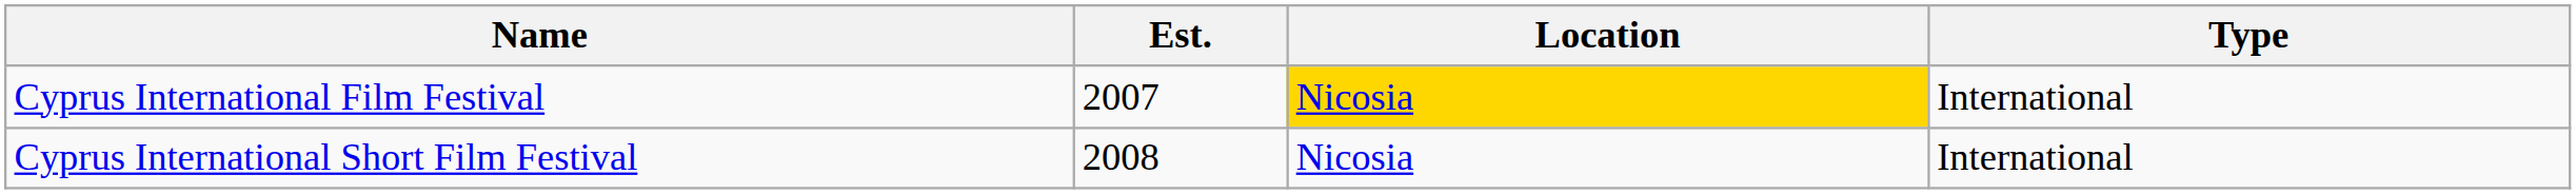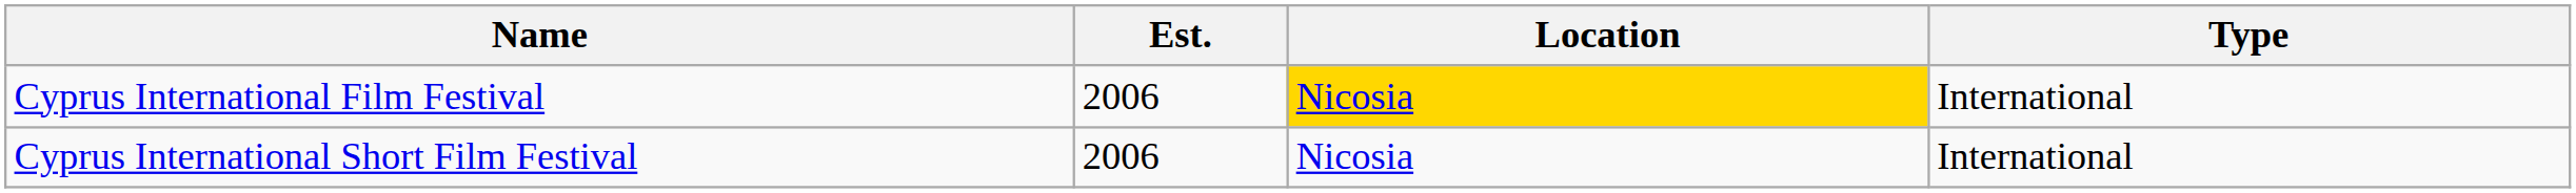 <table class="wikitable">
 <tr>
 <th width="25%">Name</th>
 <th width="5%">Est.</th>
 <th width="15%">Location</th>
 <th width="15%">Type</th>
 </tr>
 <tr>
 <td><a href='#'>Cyprus International Film Festival</a></td>
-<td>2007</td>
+<td>2006</td>
 <td style="background: gold;"><a href='#'>Nicosia</a></td>
 <td>International</td>
 </tr>
 <tr>
 <td><a href='#'>Cyprus International Short Film Festival</a></td>
-<td>2008</td>
+<td>2006</td>
 <td><a href='#'>Nicosia</a></td>
 <td>International</td>
 </tr>
 </table>
